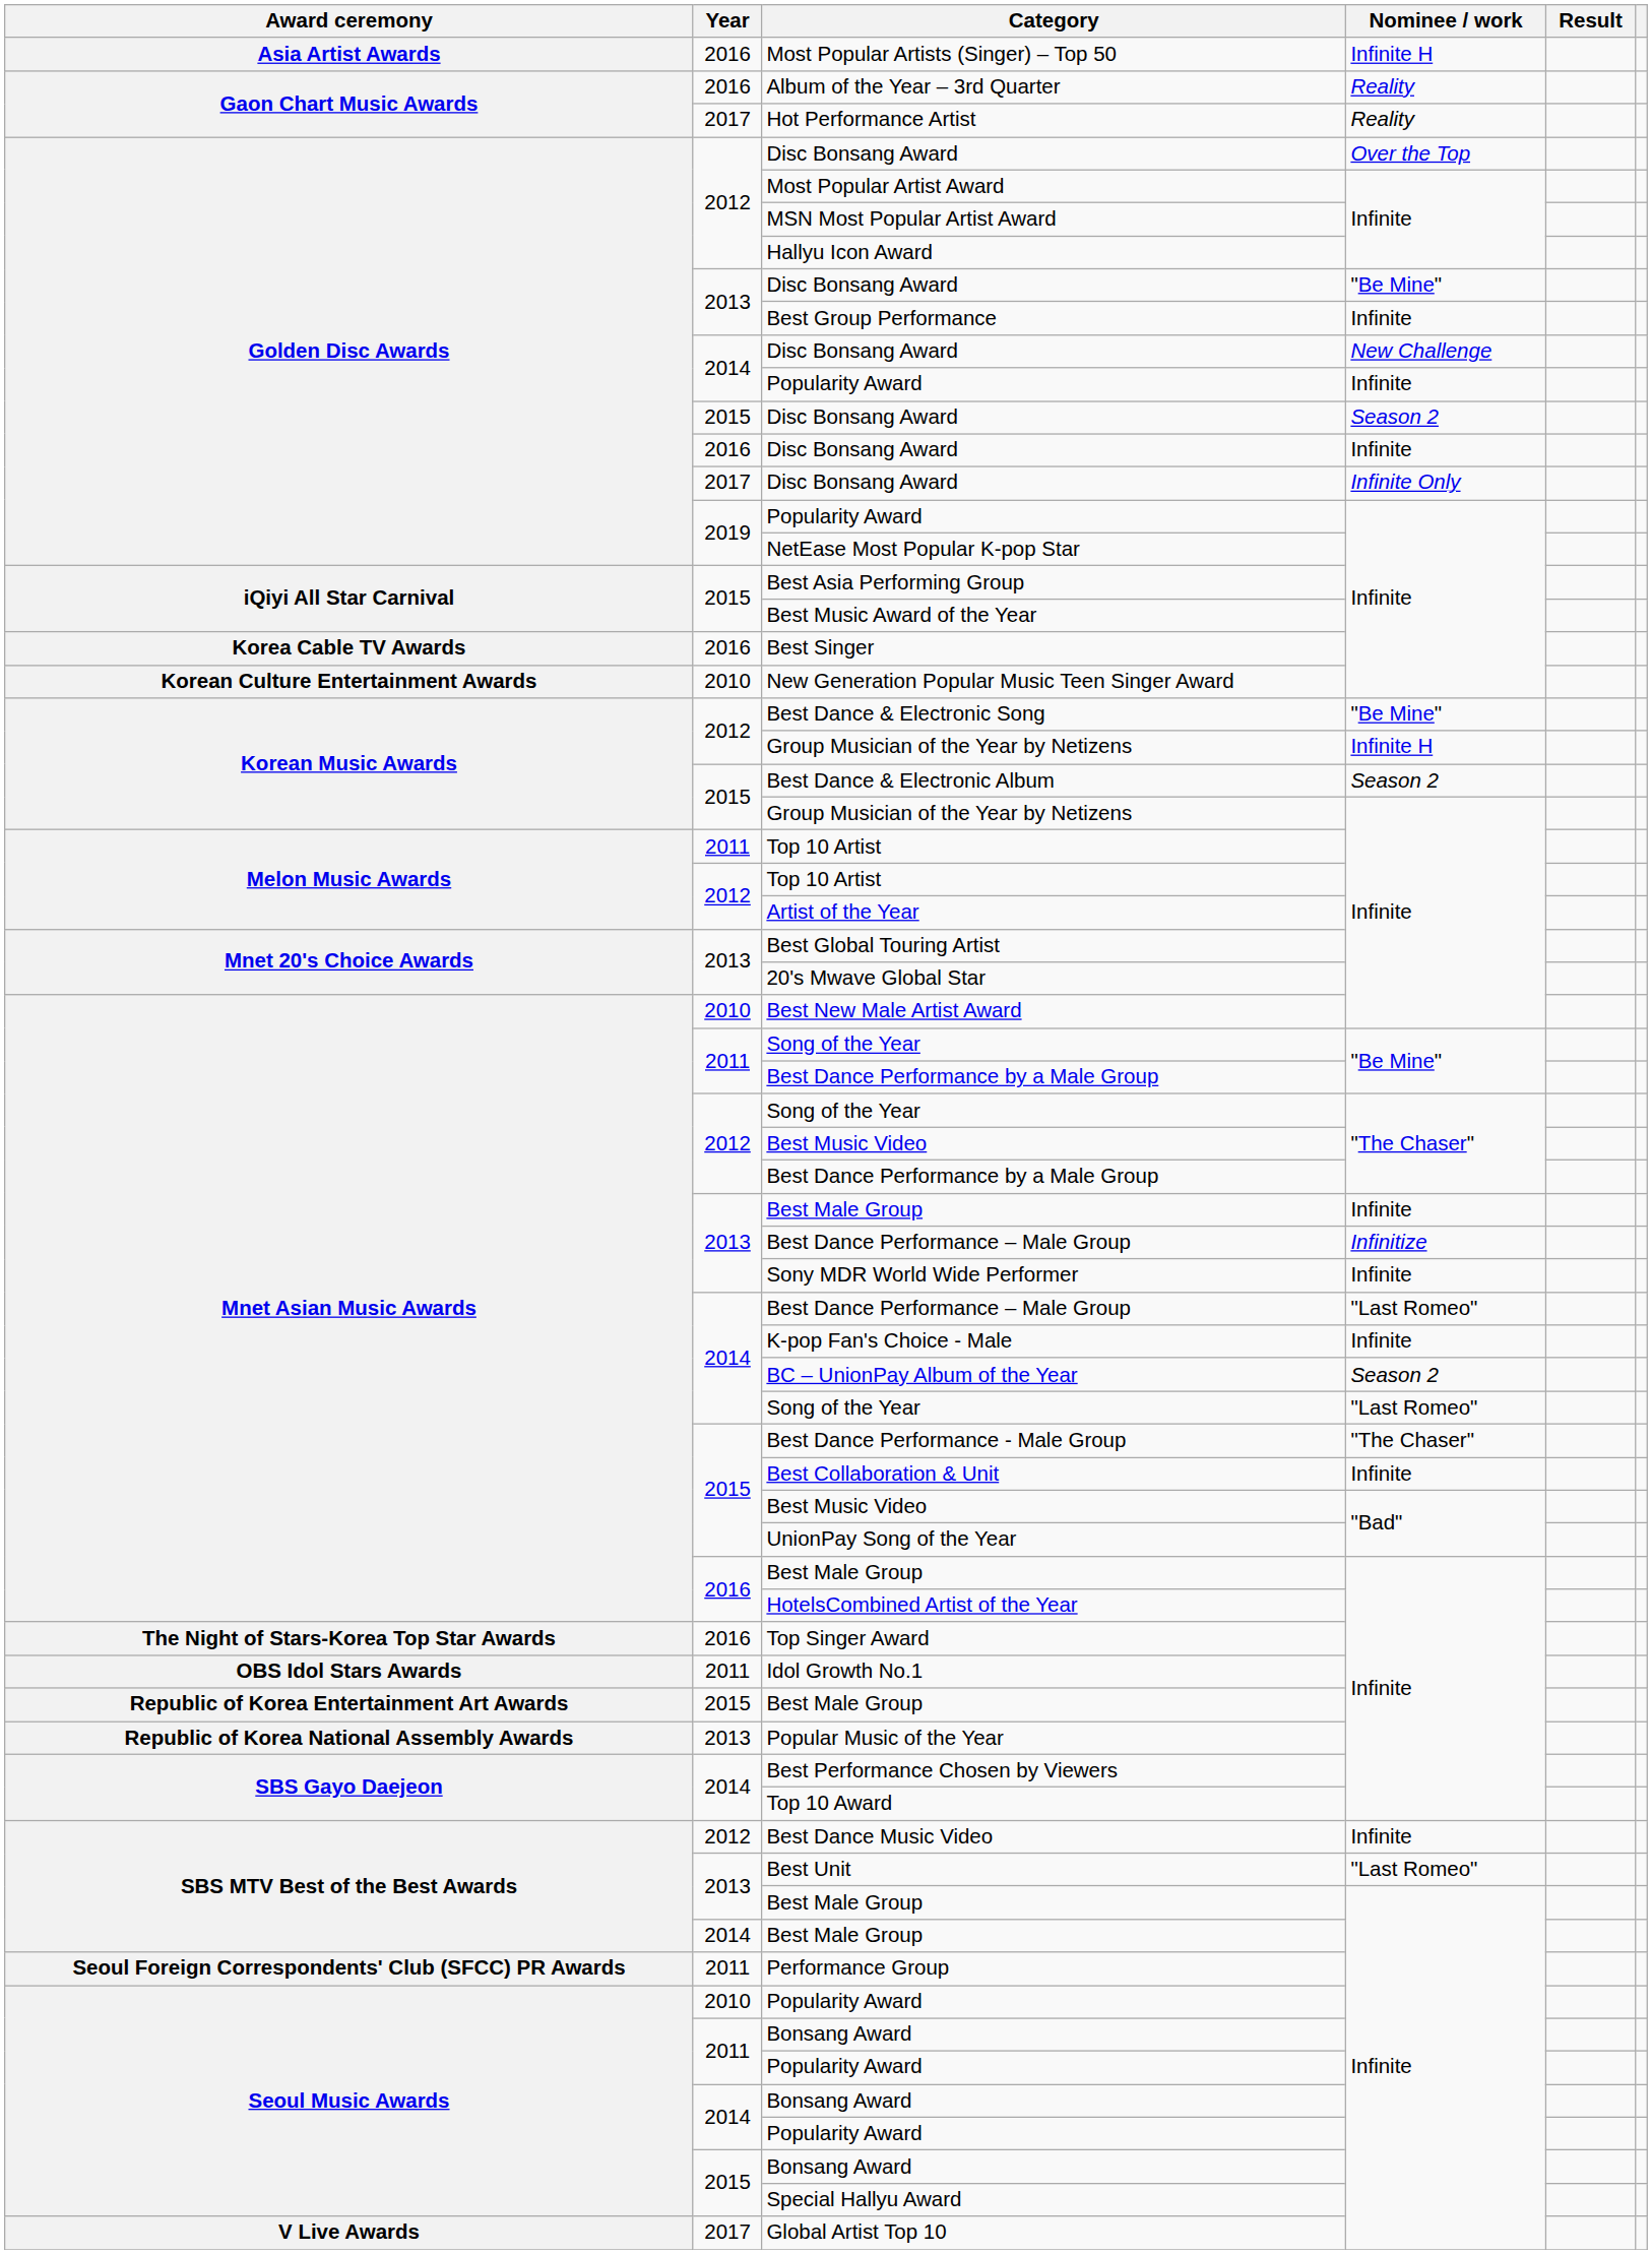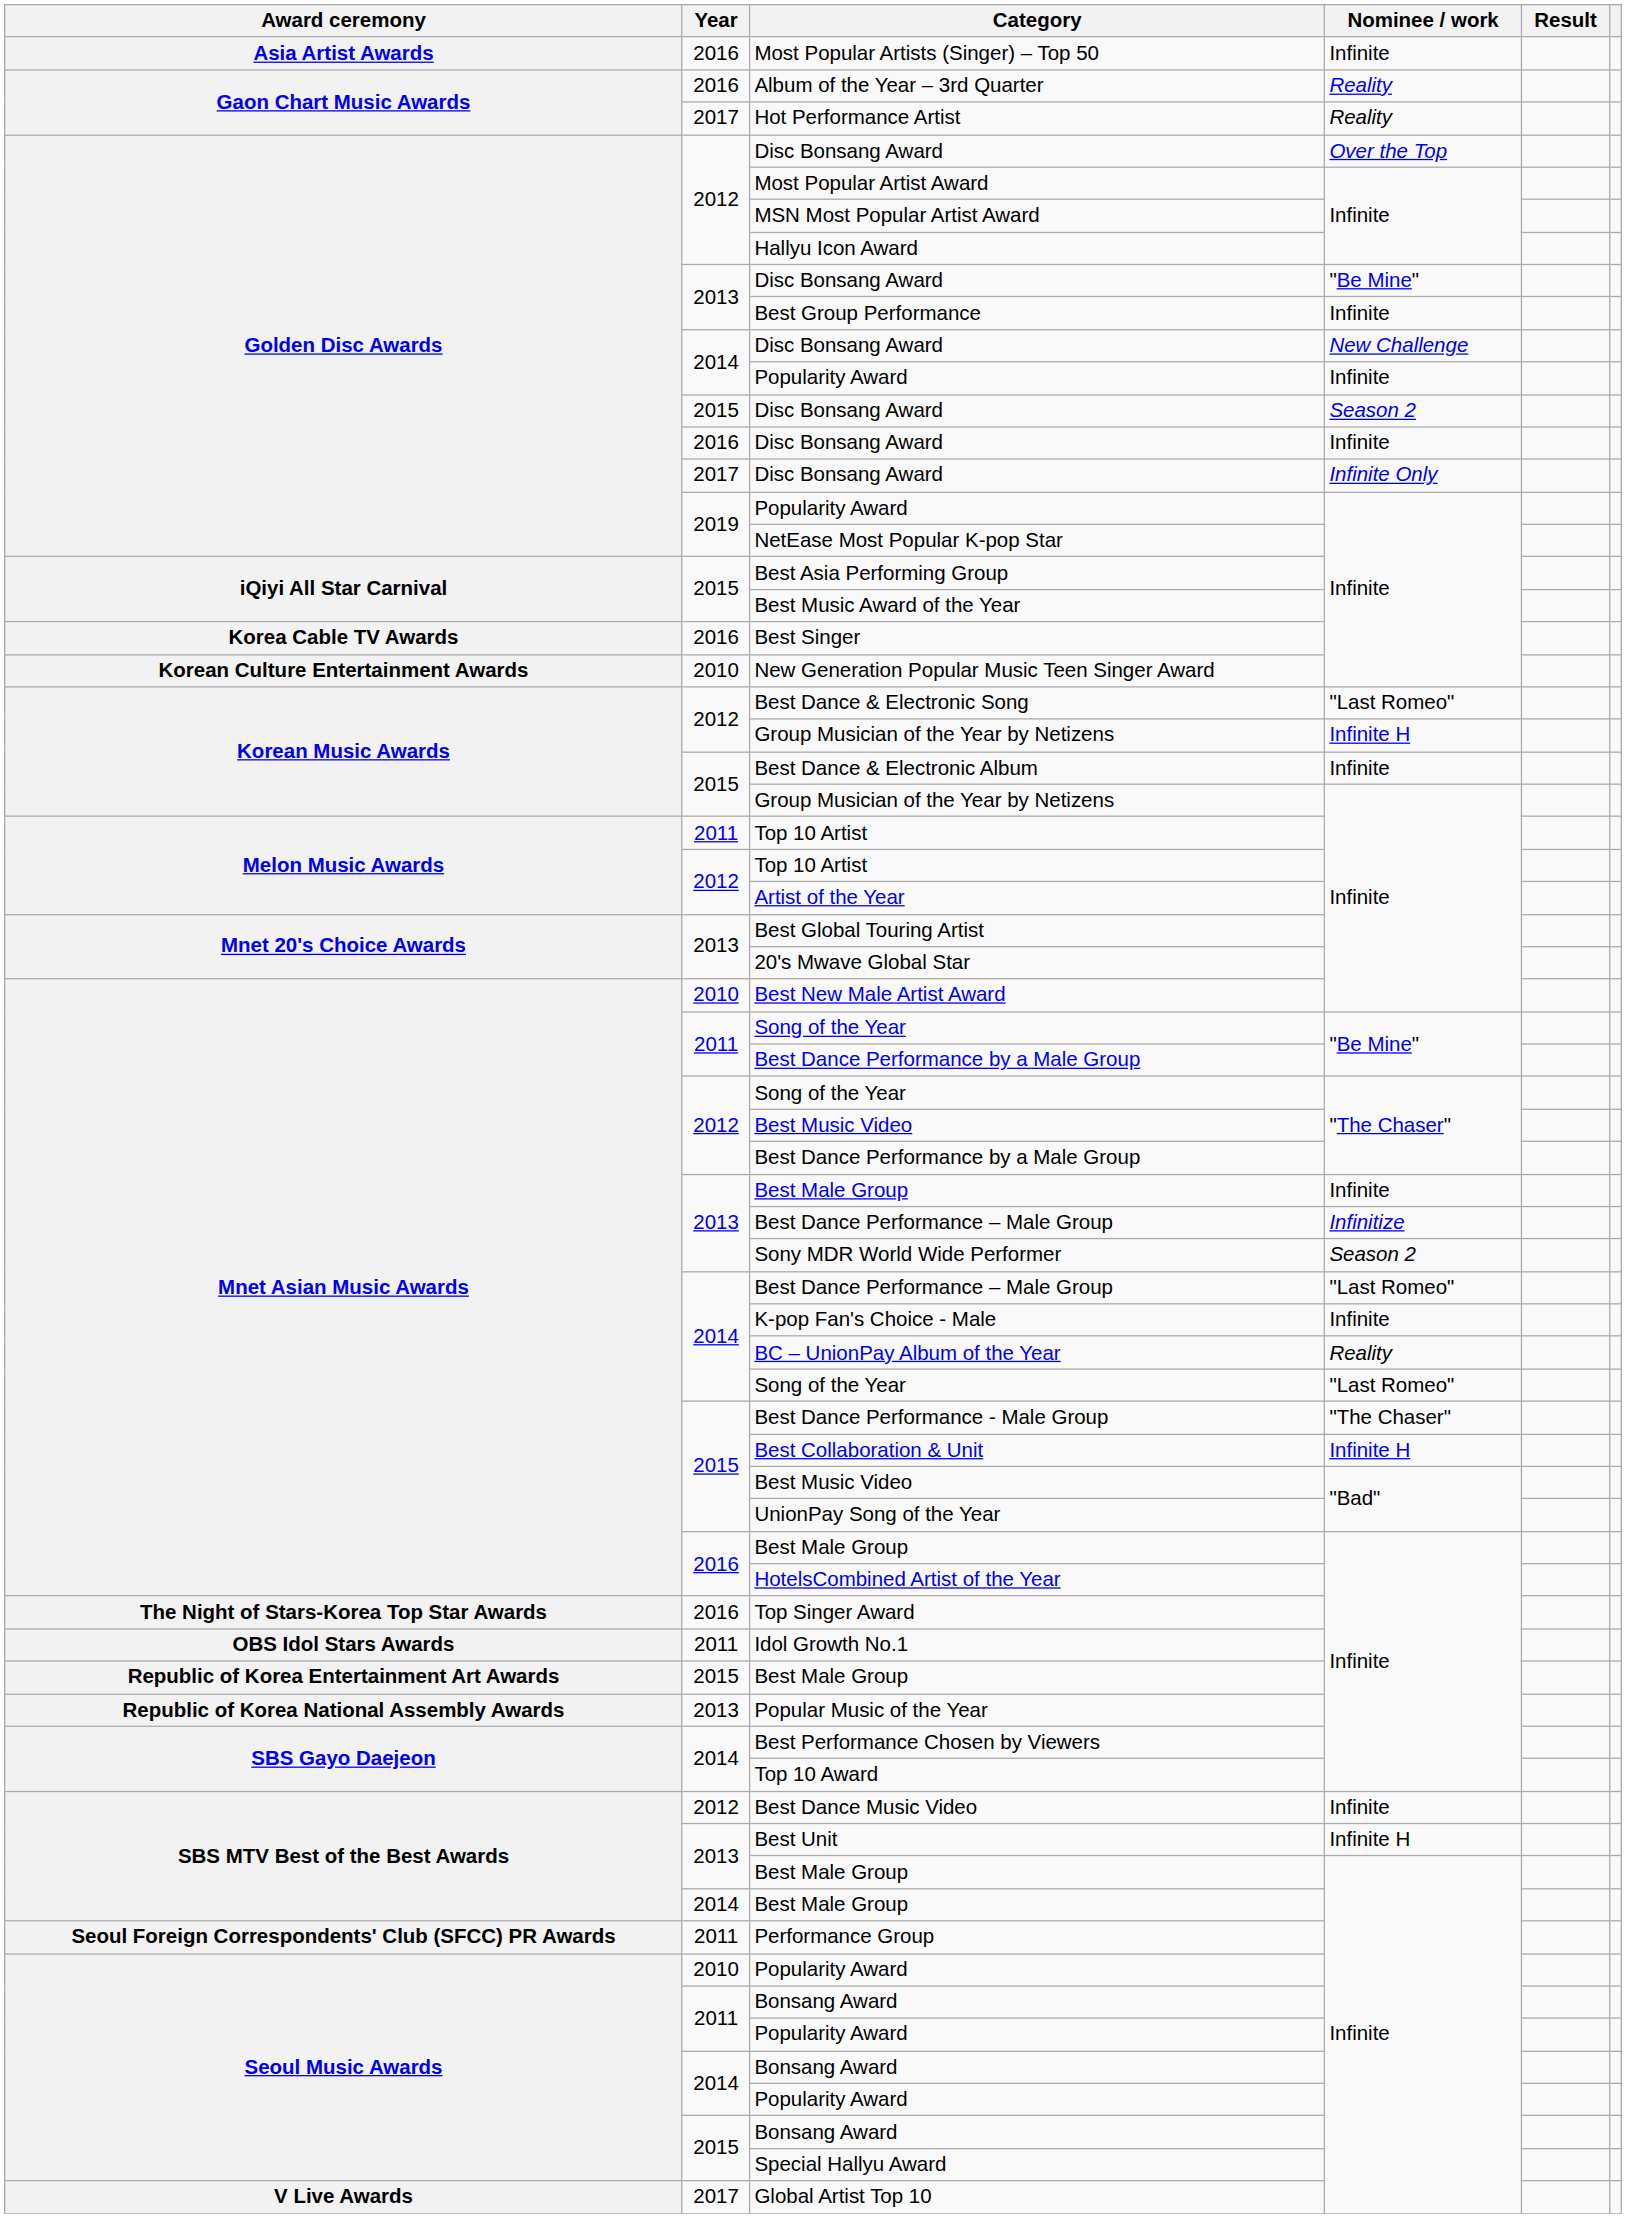 <table class="wikitable sortable plainrowheaders" style="width:100%">
 <tr>
 <th scope="col">Award ceremony</th>
 <th scope="col">Year</th>
 <th scope="col">Category</th>
 <th scope="col">Nominee / work</th>
 <th scope="col">Result</th>
 <th scope="col" class="unsortable"></th>
 </tr>
 <tr>
 <th scope="row"><a href='#'>Asia Artist Awards</a></th>
 <td style="text-align:center">2016</td>
 <td>Most Popular Artists (Singer) – Top 50</td>
-<td><a href='#'>Infinite H</a></td>
+<td>Infinite</td>
 <td></td>
 <td></td>
 </tr>
 <tr>
 <th scope="row" rowspan="2"><a href='#'>Gaon Chart Music Awards</a></th>
 <td style="text-align:center">2016</td>
 <td>Album of the Year – 3rd Quarter</td>
 <td><em><a href='#'>Reality</a></em></td>
 <td></td>
 <td></td>
 </tr>
 <tr>
 <td style="text-align:center">2017</td>
 <td>Hot Performance Artist</td>
 <td><em>Reality</em></td>
 <td></td>
 <td></td>
 </tr>
 <tr>
 <th scope="row" rowspan="13"><a href='#'>Golden Disc Awards</a></th>
 <td style="text-align:center" rowspan="4">2012</td>
 <td>Disc Bonsang Award</td>
 <td><em><a href='#'>Over the Top</a></em></td>
 <td></td>
 <td></td>
 </tr>
 <tr>
 <td>Most Popular Artist Award</td>
 <td rowspan="3">Infinite</td>
 <td></td>
 <td></td>
 </tr>
 <tr>
 <td>MSN Most Popular Artist Award</td>
 <td></td>
 <td></td>
 </tr>
 <tr>
 <td>Hallyu Icon Award</td>
 <td></td>
 <td></td>
 </tr>
 <tr>
 <td style="text-align:center" rowspan="2">2013</td>
 <td>Disc Bonsang Award</td>
 <td sata-sort-value="Be Mine">"<a href='#'>Be Mine</a>"</td>
 <td></td>
 <td></td>
 </tr>
 <tr>
 <td>Best Group Performance</td>
 <td>Infinite</td>
 <td></td>
 <td></td>
 </tr>
 <tr>
 <td style="text-align:center" rowspan="2">2014</td>
 <td>Disc Bonsang Award</td>
 <td><em><a href='#'>New Challenge</a></em></td>
 <td></td>
 <td></td>
 </tr>
 <tr>
 <td>Popularity Award</td>
 <td>Infinite</td>
 <td></td>
 <td></td>
 </tr>
 <tr>
 <td style="text-align:center">2015</td>
 <td>Disc Bonsang Award</td>
 <td><em><a href='#'>Season 2</a></em></td>
 <td></td>
 <td></td>
 </tr>
 <tr>
 <td style="text-align:center">2016</td>
 <td>Disc Bonsang Award</td>
 <td>Infinite</td>
 <td></td>
 <td></td>
 </tr>
 <tr>
 <td style="text-align:center">2017</td>
 <td>Disc Bonsang Award</td>
 <td><em><a href='#'>Infinite Only</a></em></td>
 <td></td>
 <td></td>
 </tr>
 <tr>
 <td style="text-align:center" rowspan="2">2019</td>
 <td>Popularity Award</td>
 <td rowspan="6">Infinite</td>
 <td></td>
 <td></td>
 </tr>
 <tr>
 <td>NetEase Most Popular K-pop Star</td>
 <td></td>
 <td></td>
 </tr>
 <tr>
 <th scope="row" rowspan="2">iQiyi All Star Carnival</th>
 <td style="text-align:center" rowspan="2">2015</td>
 <td>Best Asia Performing Group</td>
 <td></td>
 <td></td>
 </tr>
 <tr>
 <td>Best Music Award of the Year</td>
 <td></td>
 <td></td>
 </tr>
 <tr>
 <th scope="row">Korea Cable TV Awards</th>
 <td style="text-align:center">2016</td>
 <td>Best Singer</td>
 <td></td>
 <td style="text-align:center"></td>
 </tr>
 <tr>
 <th scope="row">Korean Culture Entertainment Awards</th>
 <td style="text-align:center">2010</td>
 <td>New Generation Popular Music Teen Singer Award</td>
 <td></td>
 <td style="text-align:center"></td>
 </tr>
 <tr>
 <th scope="row" rowspan="4"><a href='#'>Korean Music Awards</a></th>
 <td style="text-align:center" rowspan="2">2012</td>
 <td>Best Dance & Electronic Song</td>
-<td sata-sort-value="Be Mine">"<a href='#'>Be Mine</a>"</td>
+<td>"Last Romeo"</td>
 <td></td>
 <td style="text-align:center"></td>
 </tr>
 <tr>
 <td>Group Musician of the Year by Netizens</td>
 <td><a href='#'>Infinite H</a></td>
 <td></td>
 <td style="text-align:center"></td>
 </tr>
 <tr>
 <td style="text-align:center" rowspan="2">2015</td>
 <td>Best Dance & Electronic Album</td>
-<td><em>Season 2</em></td>
+<td>Infinite</td>
 <td></td>
 <td style="text-align:center"></td>
 </tr>
 <tr>
 <td>Group Musician of the Year by Netizens</td>
 <td rowspan="7">Infinite</td>
 <td></td>
 <td style="text-align:center"></td>
 </tr>
 <tr>
 <th scope="row" rowspan="3"><a href='#'>Melon Music Awards</a></th>
 <td style="text-align:center"><a href='#'>2011</a></td>
 <td>Top 10 Artist</td>
 <td></td>
 <td style="text-align:center"></td>
 </tr>
 <tr>
 <td style="text-align:center" rowspan="2"><a href='#'>2012</a></td>
 <td>Top 10 Artist</td>
 <td></td>
 <td></td>
 </tr>
 <tr>
 <td><a href='#'>Artist of the Year</a></td>
 <td></td>
 <td></td>
 </tr>
 <tr>
 <th scope="row" rowspan="2"><a href='#'>Mnet 20's Choice Awards</a></th>
 <td style="text-align:center" rowspan="2">2013</td>
 <td>Best Global Touring Artist</td>
 <td></td>
 <td style="text-align:center"></td>
 </tr>
 <tr>
 <td>20's Mwave Global Star</td>
 <td></td>
 <td></td>
 </tr>
 <tr>
 <th scope="row" rowspan="19"><a href='#'>Mnet Asian Music Awards</a></th>
 <td style="text-align:center"><a href='#'>2010</a></td>
 <td><a href='#'>Best New Male Artist Award</a></td>
 <td></td>
 <td style="text-align:center"></td>
 </tr>
 <tr>
 <td style="text-align:center" rowspan="2"><a href='#'>2011</a></td>
 <td><a href='#'>Song of the Year</a></td>
 <td rowspan="2">"<a href='#'>Be Mine</a>"</td>
 <td></td>
 <td style="text-align:center"></td>
 </tr>
 <tr>
 <td><a href='#'>Best Dance Performance by a Male Group</a></td>
 <td></td>
 <td style="text-align:center"></td>
 </tr>
 <tr>
 <td style="text-align:center" rowspan="3"><a href='#'>2012</a></td>
 <td>Song of the Year</td>
 <td rowspan="3" sata-sort-value="Chaser">"<a href='#'>The Chaser</a>"</td>
 <td></td>
 <td style="text-align:center"></td>
 </tr>
 <tr>
 <td><a href='#'>Best Music Video</a></td>
 <td></td>
 <td style="text-align:center"></td>
 </tr>
 <tr>
 <td>Best Dance Performance by a Male Group</td>
 <td></td>
 <td style="text-align:center"></td>
 </tr>
 <tr>
 <td style="text-align:center" rowspan="3"><a href='#'>2013</a></td>
 <td><a href='#'>Best Male Group</a></td>
 <td>Infinite</td>
 <td></td>
 <td></td>
 </tr>
 <tr>
 <td>Best Dance Performance – Male Group</td>
 <td><em><a href='#'>Infinitize</a></em></td>
 <td></td>
 <td></td>
 </tr>
 <tr>
 <td>Sony MDR World Wide Performer</td>
-<td>Infinite</td>
+<td><em>Season 2</em></td>
 <td></td>
 <td></td>
 </tr>
 <tr>
 <td style="text-align:center" rowspan="4"><a href='#'>2014</a></td>
 <td>Best Dance Performance – Male Group</td>
 <td data-sort-value="Last Romeo">"Last Romeo"</td>
 <td></td>
 <td></td>
 </tr>
 <tr>
 <td>K-pop Fan's Choice - Male</td>
 <td>Infinite</td>
 <td></td>
 <td></td>
 </tr>
 <tr>
 <td><a href='#'>BC – UnionPay Album of the Year</a></td>
-<td><em>Season 2</em></td>
+<td><em>Reality</em></td>
 <td></td>
 <td></td>
 </tr>
 <tr>
 <td>Song of the Year</td>
 <td>"Last Romeo"</td>
 <td></td>
 <td></td>
 </tr>
 <tr>
 <td style="text-align:center" rowspan="4"><a href='#'>2015</a></td>
 <td>Best Dance Performance - Male Group</td>
 <td>"The Chaser"</td>
 <td></td>
 <td></td>
 </tr>
 <tr>
 <td><a href='#'>Best Collaboration & Unit</a></td>
-<td>Infinite</td>
+<td><a href='#'>Infinite H</a></td>
 <td></td>
 <td></td>
 </tr>
 <tr>
 <td>Best Music Video</td>
 <td rowspan="2" data-sort-value="Bad">"Bad"</td>
 <td></td>
 <td></td>
 </tr>
 <tr>
 <td>UnionPay Song of the Year</td>
 <td></td>
 <td></td>
 </tr>
 <tr>
 <td style="text-align:center" rowspan="2"><a href='#'>2016</a></td>
 <td>Best Male Group</td>
 <td rowspan="8">Infinite</td>
 <td></td>
 <td></td>
 </tr>
 <tr>
 <td><a href='#'>HotelsCombined Artist of the Year</a></td>
 <td></td>
 <td></td>
 </tr>
 <tr>
 <th scope="row" data-sort-value="Night of Stars">The Night of Stars-Korea Top Star Awards</th>
 <td style="text-align:center">2016</td>
 <td>Top Singer Award</td>
 <td></td>
 <td style="text-align:center"></td>
 </tr>
 <tr>
 <th scope="row">OBS Idol Stars Awards</th>
 <td style="text-align:center">2011</td>
 <td>Idol Growth No.1</td>
 <td></td>
 <td style="text-align:center"></td>
 </tr>
 <tr>
 <th scope="row">Republic of Korea Entertainment Art Awards</th>
 <td style="text-align:center">2015</td>
 <td>Best Male Group</td>
 <td></td>
 <td style="text-align:center"></td>
 </tr>
 <tr>
 <th scope="row">Republic of Korea National Assembly Awards</th>
 <td style="text-align:center">2013</td>
 <td>Popular Music of the Year</td>
 <td></td>
 <td style="text-align:center"></td>
 </tr>
 <tr>
 <th scope="row" rowspan="2"><a href='#'>SBS Gayo Daejeon</a></th>
 <td style="text-align:center" rowspan="2">2014</td>
 <td>Best Performance Chosen by Viewers</td>
 <td></td>
 <td style="text-align:center"></td>
 </tr>
 <tr>
 <td>Top 10 Award</td>
 <td></td>
 <td style="text-align:center"></td>
 </tr>
 <tr>
 <th scope="row" rowspan="4">SBS MTV Best of the Best Awards</th>
 <td style="text-align:center">2012</td>
 <td>Best Dance Music Video</td>
 <td>Infinite</td>
 <td></td>
 <td></td>
 </tr>
 <tr>
 <td style="text-align:center" rowspan="2">2013</td>
 <td>Best Unit</td>
-<td>"Last Romeo"</td>
+<td>Infinite H</td>
 <td></td>
 <td style="text-align:center"></td>
 </tr>
 <tr>
 <td>Best Male Group</td>
 <td rowspan="11">Infinite</td>
 <td></td>
 <td style="text-align:center"></td>
 </tr>
 <tr>
 <td style="text-align:center">2014</td>
 <td>Best Male Group</td>
 <td></td>
 <td style="text-align:center"></td>
 </tr>
 <tr>
 <th scope="row">Seoul Foreign Correspondents' Club (SFCC) PR Awards</th>
 <td style="text-align:center">2011</td>
 <td>Performance Group</td>
 <td></td>
 <td style="text-align:center"></td>
 </tr>
 <tr>
 <th scope="row" rowspan="7"><a href='#'>Seoul Music Awards</a></th>
 <td style="text-align:center">2010</td>
 <td>Popularity Award</td>
 <td></td>
 <td></td>
 </tr>
 <tr>
 <td style="text-align:center" rowspan="2">2011</td>
 <td>Bonsang Award</td>
 <td></td>
 <td></td>
 </tr>
 <tr>
 <td>Popularity Award</td>
 <td></td>
 <td></td>
 </tr>
 <tr>
 <td style="text-align:center" rowspan="2">2014</td>
 <td>Bonsang Award</td>
 <td></td>
 <td></td>
 </tr>
 <tr>
 <td>Popularity Award</td>
 <td></td>
 <td></td>
 </tr>
 <tr>
 <td style="text-align:center" rowspan="2">2015</td>
 <td>Bonsang Award</td>
 <td></td>
 <td></td>
 </tr>
 <tr>
 <td>Special Hallyu Award</td>
 <td></td>
 <td></td>
 </tr>
 <tr>
 <th scope="row">V Live Awards</th>
 <td style="text-align:center">2017</td>
 <td>Global Artist Top 10</td>
 <td></td>
 <td style="text-align:center"></td>
 </tr>
 </table>
